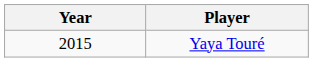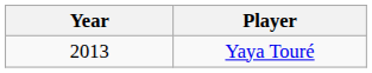 <table class="wikitable" style="text-align:center">
 <tr>
 <th>Year</th>
 <th>Player</th>
 </tr>
 <tr>
-<td style="width:130px;">2015</td>
+<td style="width:130px;">2013</td>
 <td style="width:150px;"> <a href='#'>Yaya Touré</a></td>
 </tr>
 </table>
